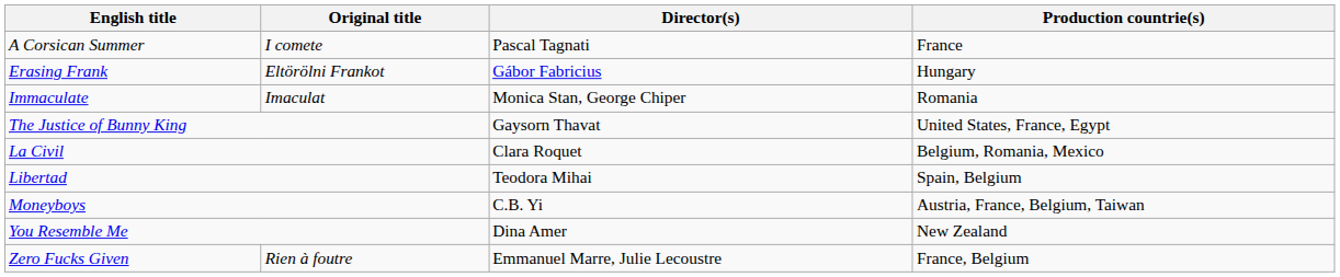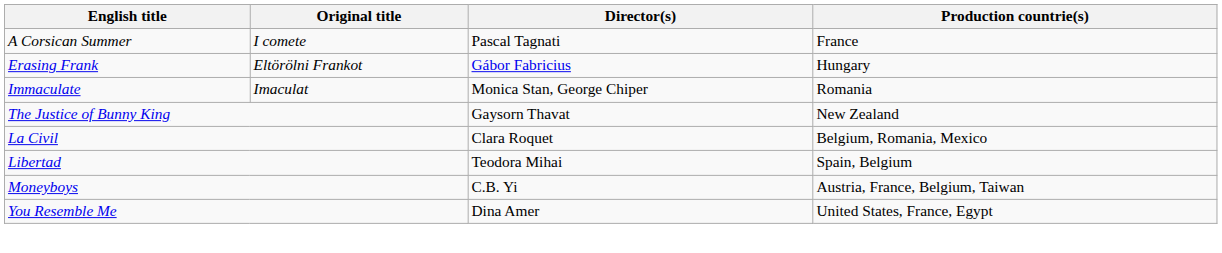 <table class="sortable wikitable" style="width:100%; margin-bottom:4px" cellpadding="5">
 <tr>
 <th scope="col">English title</th>
 <th scope="col">Original title</th>
 <th scope="col">Director(s)</th>
 <th scope="col">Production countrie(s)</th>
 </tr>
 <tr>
 <td><em>A Corsican Summer</em></td>
 <td><em>I comete</em></td>
 <td>Pascal Tagnati</td>
 <td>France</td>
 </tr>
 <tr>
 <td><em><a href='#'>Erasing Frank</a></em></td>
 <td><em>Eltörölni Frankot</em></td>
 <td><a href='#'>Gábor Fabricius</a></td>
 <td>Hungary</td>
 </tr>
 <tr>
 <td><em><a href='#'>Immaculate</a></em></td>
 <td><em>Imaculat</em></td>
 <td>Monica Stan, George Chiper</td>
 <td>Romania</td>
 </tr>
 <tr>
 <td colspan="2"><em><a href='#'>The Justice of Bunny King</a></em></td>
 <td>Gaysorn Thavat</td>
-<td>United States, France, Egypt</td>
+<td>New Zealand</td>
 </tr>
 <tr>
 <td colspan="2"><em><a href='#'>La Civil</a></em></td>
 <td>Clara Roquet</td>
 <td>Belgium, Romania, Mexico</td>
 </tr>
 <tr>
 <td colspan="2"><em><a href='#'>Libertad</a></em></td>
 <td>Teodora Mihai</td>
 <td>Spain, Belgium</td>
 </tr>
 <tr>
 <td colspan="2"><em><a href='#'>Moneyboys</a></em></td>
 <td>C.B. Yi</td>
 <td>Austria, France, Belgium, Taiwan</td>
 </tr>
 <tr>
 <td colspan="2"><em><a href='#'>You Resemble Me</a></em></td>
 <td>Dina Amer</td>
-<td>New Zealand</td>
-</tr>
-<tr>
-<td><em><a href='#'>Zero Fucks Given</a></em></td>
-<td><em>Rien à foutre</em></td>
-<td>Emmanuel Marre, Julie Lecoustre</td>
-<td>France, Belgium</td>
+<td>United States, France, Egypt</td>
 </tr>
 </table>
